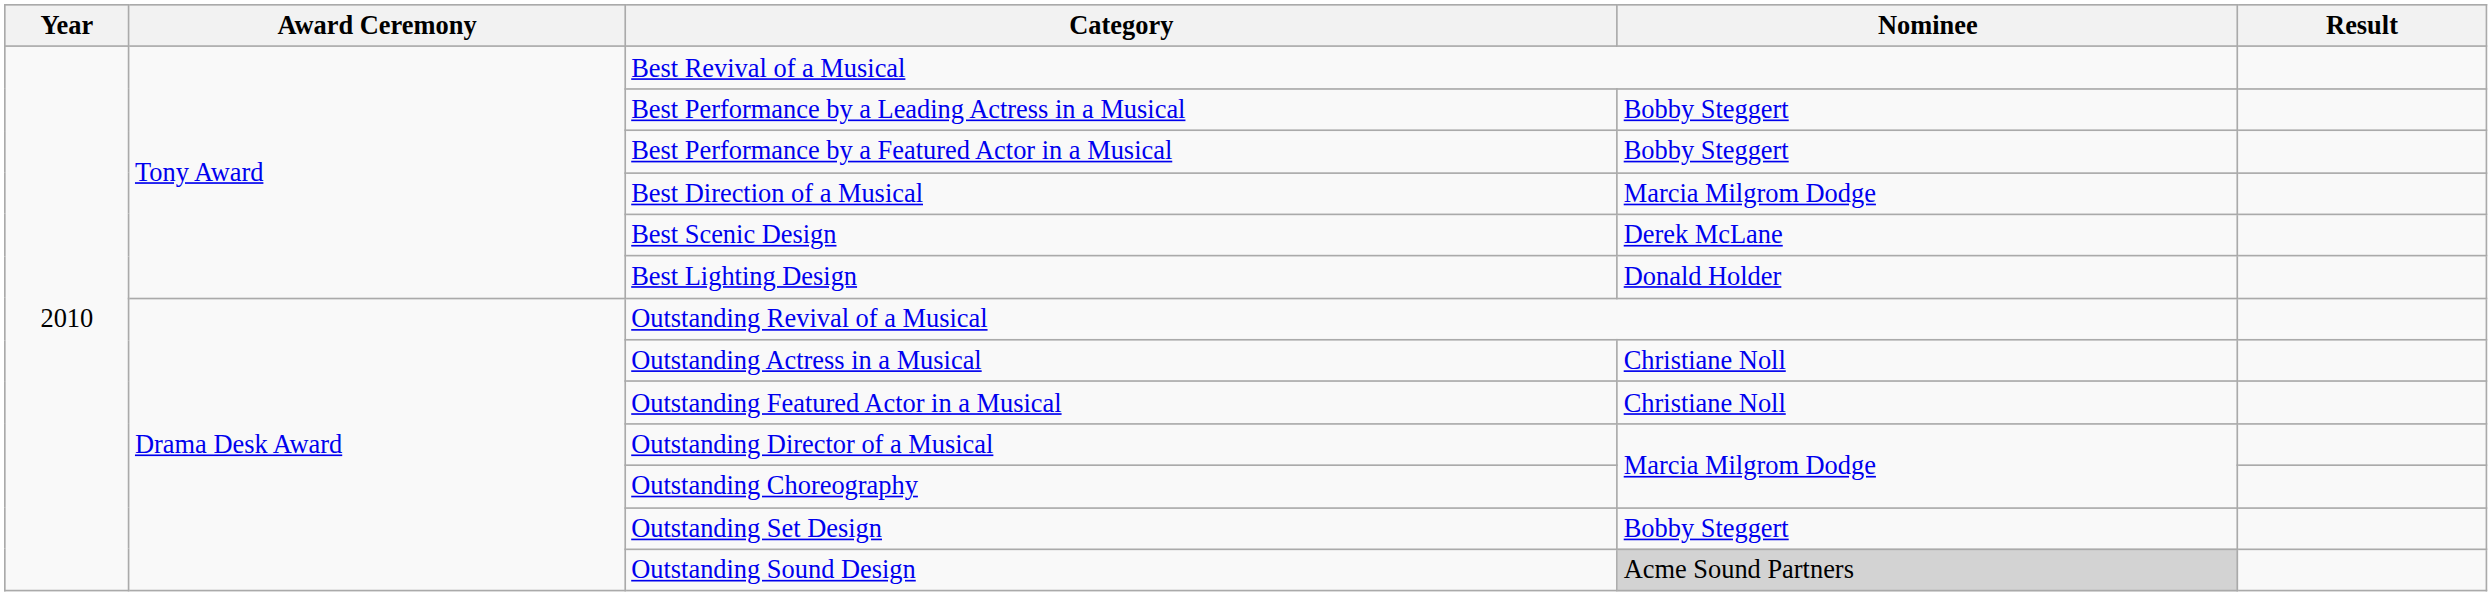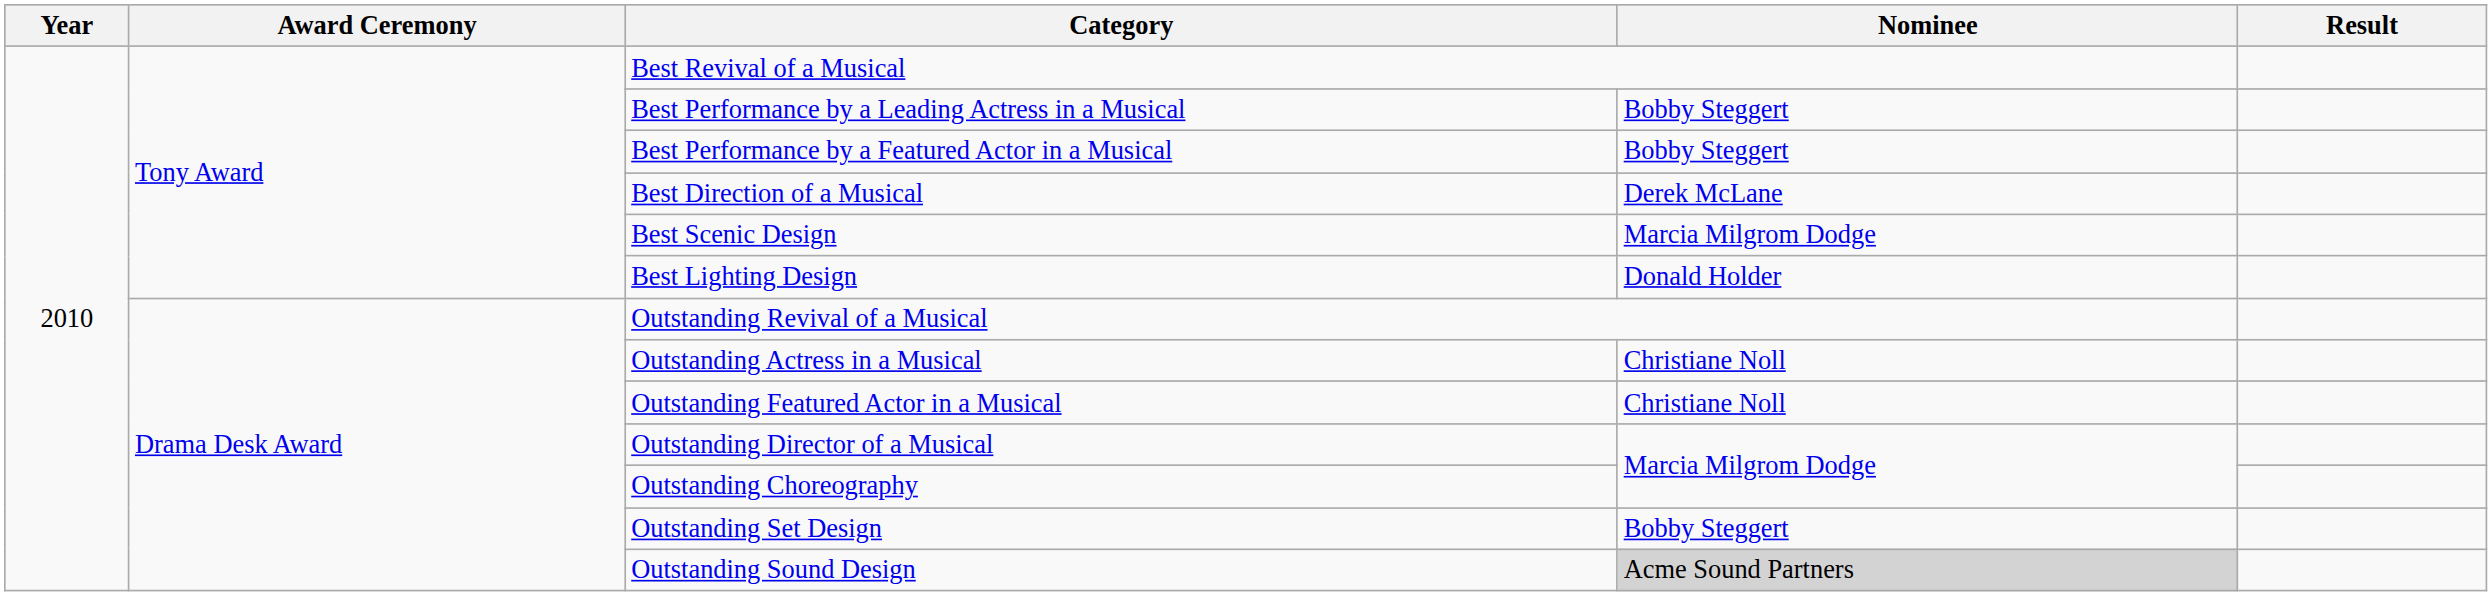 <table class="wikitable" width="95%">
 <tr>
 <th width="5%">Year</th>
 <th width="20%">Award Ceremony</th>
 <th width="40%">Category</th>
 <th width="25%">Nominee</th>
 <th width="10%">Result</th>
 </tr>
 <tr>
 <td rowspan="13" align="center">2010</td>
 <td rowspan="6"><a href='#'>Tony Award</a></td>
 <td colspan="2"><a href='#'>Best Revival of a Musical</a></td>
 <td></td>
 </tr>
 <tr>
 <td><a href='#'>Best Performance by a Leading Actress in a Musical</a></td>
 <td><a href='#'>Bobby Steggert</a></td>
 <td></td>
 </tr>
 <tr>
 <td><a href='#'>Best Performance by a Featured Actor in a Musical</a></td>
 <td><a href='#'>Bobby Steggert</a></td>
 <td></td>
 </tr>
 <tr>
 <td><a href='#'>Best Direction of a Musical</a></td>
-<td><a href='#'>Marcia Milgrom Dodge</a></td>
+<td><a href='#'>Derek McLane</a></td>
 <td></td>
 </tr>
 <tr>
 <td><a href='#'>Best Scenic Design</a></td>
-<td><a href='#'>Derek McLane</a></td>
+<td><a href='#'>Marcia Milgrom Dodge</a></td>
 <td></td>
 </tr>
 <tr>
 <td><a href='#'>Best Lighting Design</a></td>
 <td><a href='#'>Donald Holder</a></td>
 <td></td>
 </tr>
 <tr>
 <td rowspan="7"><a href='#'>Drama Desk Award</a></td>
 <td colspan="2"><a href='#'>Outstanding Revival of a Musical</a></td>
 <td></td>
 </tr>
 <tr>
 <td><a href='#'>Outstanding Actress in a Musical</a></td>
 <td><a href='#'>Christiane Noll</a></td>
 <td></td>
 </tr>
 <tr>
 <td><a href='#'>Outstanding Featured Actor in a Musical</a></td>
 <td><a href='#'>Christiane Noll</a></td>
 <td></td>
 </tr>
 <tr>
 <td><a href='#'>Outstanding Director of a Musical</a></td>
 <td rowspan="2"><a href='#'>Marcia Milgrom Dodge</a></td>
 <td></td>
 </tr>
 <tr>
 <td><a href='#'>Outstanding Choreography</a></td>
 <td></td>
 </tr>
 <tr>
 <td><a href='#'>Outstanding Set Design</a></td>
 <td><a href='#'>Bobby Steggert</a></td>
 <td></td>
 </tr>
 <tr>
 <td><a href='#'>Outstanding Sound Design</a></td>
 <td style="background: lightgrey;">Acme Sound Partners</td>
 <td></td>
 </tr>
 </table>
